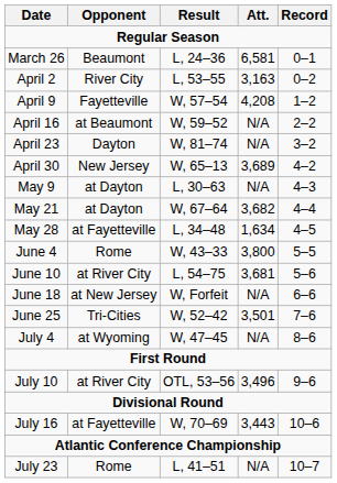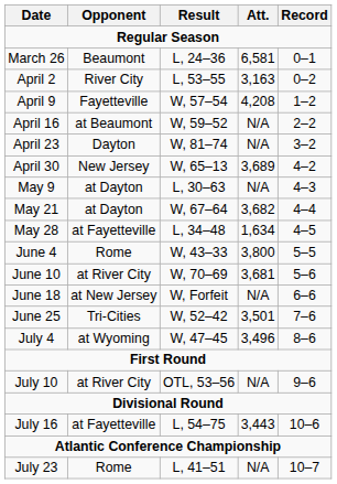 <table class="wikitable" style="text-align:center">
 <tr bgcolor="#efefef">
 <th>Date</th>
 <th>Opponent</th>
 <th>Result</th>
 <th>Att.</th>
 <th>Record</th>
 </tr>
 <tr>
 <td colspan="6" align="center"><strong>Regular Season</strong></td>
 </tr>
 <tr>
 <td>March 26</td>
 <td>Beaumont</td>
 <td>L, 24–36</td>
 <td>6,581</td>
 <td>0–1</td>
 </tr>
 <tr>
 <td>April 2</td>
 <td>River City</td>
 <td>L, 53–55</td>
 <td>3,163</td>
 <td>0–2</td>
 </tr>
 <tr>
 <td>April 9</td>
 <td>Fayetteville</td>
 <td>W, 57–54</td>
 <td>4,208</td>
 <td>1–2</td>
 </tr>
 <tr>
 <td>April 16</td>
 <td>at Beaumont</td>
 <td>W, 59–52</td>
 <td>N/A</td>
 <td>2–2</td>
 </tr>
 <tr>
 <td>April 23</td>
 <td>Dayton</td>
 <td>W, 81–74</td>
 <td>N/A</td>
 <td>3–2</td>
 </tr>
 <tr>
 <td>April 30</td>
 <td>New Jersey</td>
 <td>W, 65–13</td>
 <td>3,689</td>
 <td>4–2</td>
 </tr>
 <tr>
 <td>May 9</td>
 <td>at Dayton</td>
 <td>L, 30–63</td>
 <td>N/A</td>
 <td>4–3</td>
 </tr>
 <tr>
 <td>May 21</td>
 <td>at Dayton</td>
 <td>W, 67–64</td>
 <td>3,682</td>
 <td>4–4</td>
 </tr>
 <tr>
 <td>May 28</td>
 <td>at Fayetteville</td>
 <td>L, 34–48</td>
 <td>1,634</td>
 <td>4–5</td>
 </tr>
 <tr>
 <td>June 4</td>
 <td>Rome</td>
 <td>W, 43–33</td>
 <td>3,800</td>
 <td>5–5</td>
 </tr>
 <tr>
 <td>June 10</td>
 <td>at River City</td>
-<td>L, 54–75</td>
+<td>W, 70–69</td>
 <td>3,681</td>
 <td>5–6</td>
 </tr>
 <tr>
 <td>June 18</td>
 <td>at New Jersey</td>
 <td>W, Forfeit</td>
 <td>N/A</td>
 <td>6–6</td>
 </tr>
 <tr>
 <td>June 25</td>
 <td>Tri-Cities</td>
 <td>W, 52–42</td>
 <td>3,501</td>
 <td>7–6</td>
 </tr>
 <tr>
 <td>July 4</td>
 <td>at Wyoming</td>
 <td>W, 47–45</td>
-<td>N/A</td>
+<td>3,496</td>
 <td>8–6</td>
 </tr>
 <tr>
 <td colspan="6" align="center"><strong>First Round</strong></td>
 </tr>
 <tr>
 <td>July 10</td>
 <td>at River City</td>
 <td>OTL, 53–56</td>
-<td>3,496</td>
+<td>N/A</td>
 <td>9–6</td>
 </tr>
 <tr>
 <td colspan="6" align="center"><strong>Divisional Round</strong></td>
 </tr>
 <tr>
 <td>July 16</td>
 <td>at Fayetteville</td>
-<td>W, 70–69</td>
+<td>L, 54–75</td>
 <td>3,443</td>
 <td>10–6</td>
 </tr>
 <tr>
 <td colspan="6" align="center"><strong>Atlantic Conference Championship</strong></td>
 </tr>
 <tr>
 <td>July 23</td>
 <td>Rome</td>
 <td>L, 41–51</td>
 <td>N/A</td>
 <td>10–7</td>
 </tr>
 </table>
